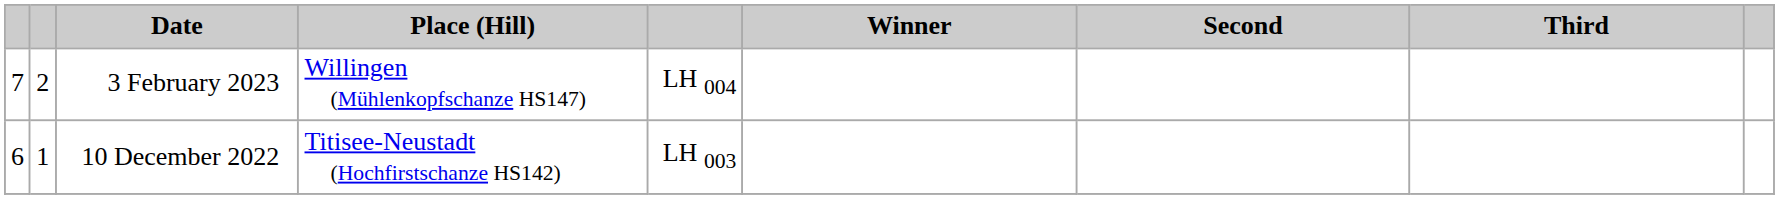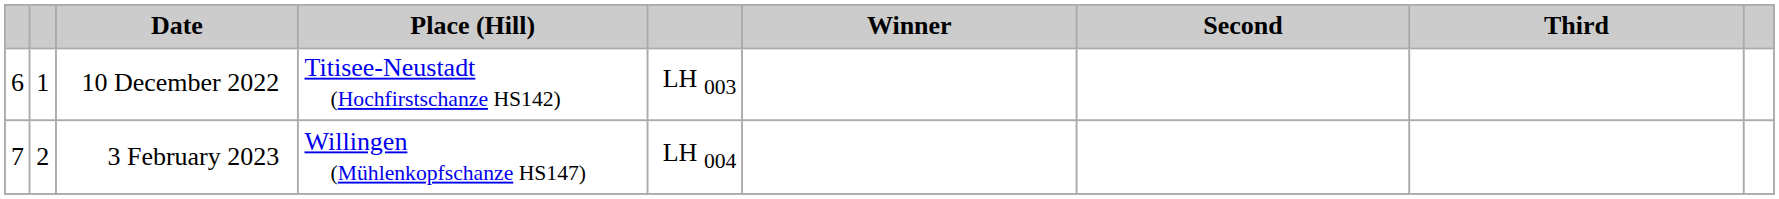 <table class="wikitable plainrowheaders" style="background:#fff; font-size:86%; line-height:16px; border:grey solid 1px; border-collapse:collapse;">
 <tr style="background:#ccc; text-align:center;">
 <th scope="col" style="background:#ccc; width=30 px;"></th>
 <th scope="col" style="background:#ccc; width=10 px;"></th>
 <th scope="col" style="background:#ccc; width:122px;">Date</th>
 <th scope="col" style="background:#ccc; width:178px;">Place (Hill)</th>
 <th scope="col" style="background:#ccc; width:44px;"></th>
 <th scope="col" style="background:#ccc; width:170px;">Winner</th>
 <th scope="col" style="background:#ccc; width:170px;">Second</th>
 <th scope="col" style="background:#ccc; width:170px;">Third</th>
 <th scope="col" style="background:#ccc; width:10px;"></th>
 </tr>
 <tr>
+<td align="center">6</td>
+<td align="center">1</td>
+<td align="right">10 December 2022  </td>
+<td> <a href='#'>Titisee-Neustadt</a><br>       <small>(<a href='#'>Hochfirstschanze</a> HS142)</small></td>
+<td align="right">LH <sub>003</sub></td>
+<td></td>
+<td></td>
+<td></td>
+<td></td>
+</tr>
+<tr>
 <td align=center>7</td>
 <td align=center>2</td>
 <td align=right>3 February 2023  </td>
 <td> <a href='#'>Willingen</a><br>       <small>(<a href='#'>Mühlenkopfschanze</a> HS147)</small></td>
 <td align=right>LH <sub>004</sub></td>
 <td></td>
 <td></td>
 <td></td>
 <td></td>
 </tr>
-<tr>
-<td align="center">6</td>
-<td align="center">1</td>
-<td align="right">10 December 2022  </td>
-<td> <a href='#'>Titisee-Neustadt</a><br>       <small>(<a href='#'>Hochfirstschanze</a> HS142)</small></td>
-<td align="right">LH <sub>003</sub></td>
-<td></td>
-<td></td>
-<td></td>
-<td></td>
-</tr>
 </table>
